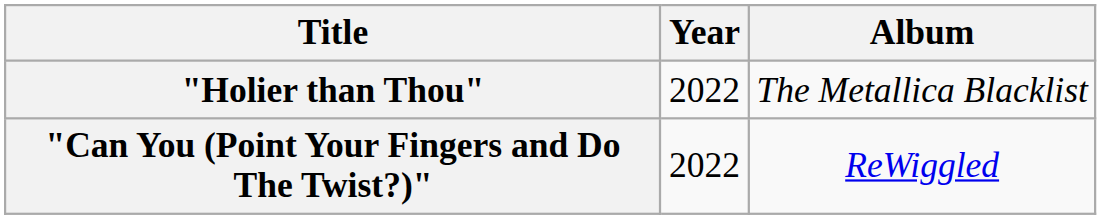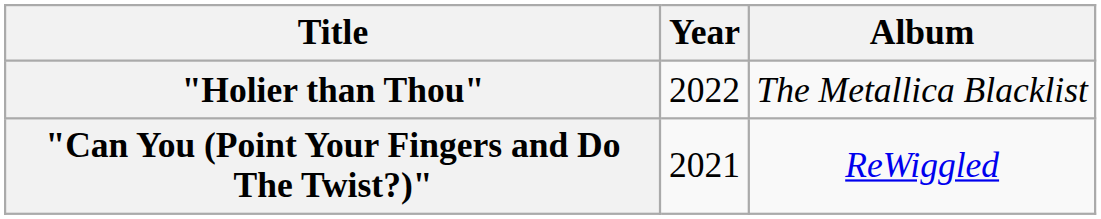 <table class="wikitable plainrowheaders" style="text-align:center;">
 <tr>
 <th scope="col" style="width:18em;">Title</th>
 <th scope="col">Year</th>
 <th scope="col">Album</th>
 </tr>
 <tr>
 <th scope="row">"Holier than Thou" </th>
 <td>2022</td>
 <td><em>The Metallica Blacklist</em></td>
 </tr>
 <tr>
 <th scope="row">"Can You (Point Your Fingers and Do The Twist?)" </th>
-<td>2022</td>
+<td>2021</td>
 <td><em><a href='#'>ReWiggled</a></em></td>
 </tr>
 </table>
